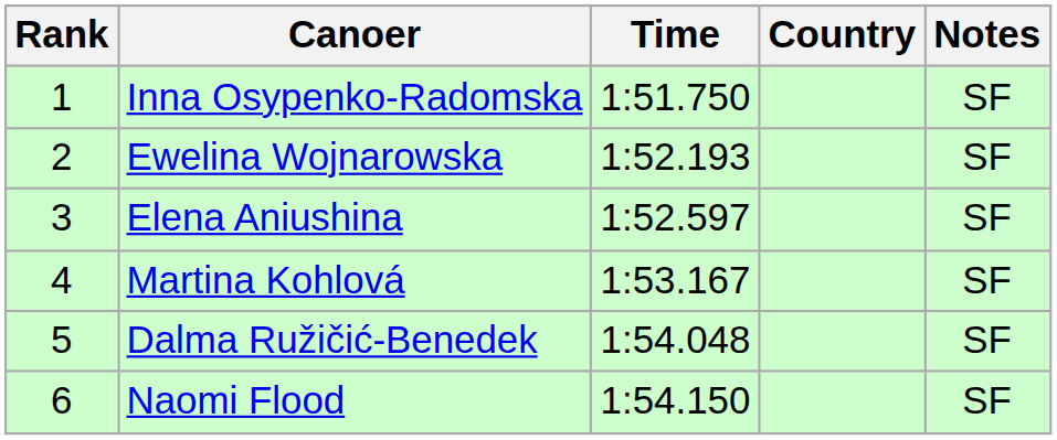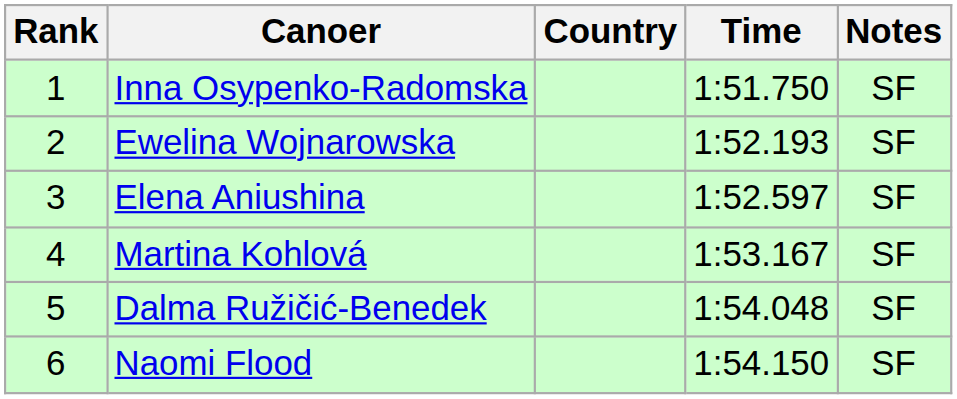 <table class="wikitable" style="text-align:center;">
 <tr>
 <th>Rank</th>
 <th>Canoer</th>
+<th>Country</th>
 <th>Time</th>
-<th>Country</th>
 <th>Notes</th>
 </tr>
 <tr bgcolor=ccffcc>
 <td>1</td>
 <td align="left"><a href='#'>Inna Osypenko-Radomska</a></td>
+<td align=left></td>
 <td>1:51.750</td>
-<td align=left></td>
 <td>SF</td>
 </tr>
 <tr bgcolor=ccffcc>
 <td>2</td>
 <td align="left"><a href='#'>Ewelina Wojnarowska</a></td>
+<td align=left></td>
 <td>1:52.193</td>
-<td align=left></td>
 <td>SF</td>
 </tr>
 <tr bgcolor=ccffcc>
 <td>3</td>
 <td align="left"><a href='#'>Elena Aniushina</a></td>
+<td align=left></td>
 <td>1:52.597</td>
-<td align=left></td>
 <td>SF</td>
 </tr>
 <tr bgcolor=ccffcc>
 <td>4</td>
 <td align="left"><a href='#'>Martina Kohlová</a></td>
+<td align=left></td>
 <td>1:53.167</td>
-<td align=left></td>
 <td>SF</td>
 </tr>
 <tr bgcolor=ccffcc>
 <td>5</td>
 <td align="left"><a href='#'>Dalma Ružičić-Benedek</a></td>
+<td align=left></td>
 <td>1:54.048</td>
-<td align=left></td>
 <td>SF</td>
 </tr>
 <tr bgcolor=ccffcc>
 <td>6</td>
 <td align="left"><a href='#'>Naomi Flood</a></td>
+<td align=left></td>
 <td>1:54.150</td>
-<td align=left></td>
 <td>SF</td>
 </tr>
 </table>
